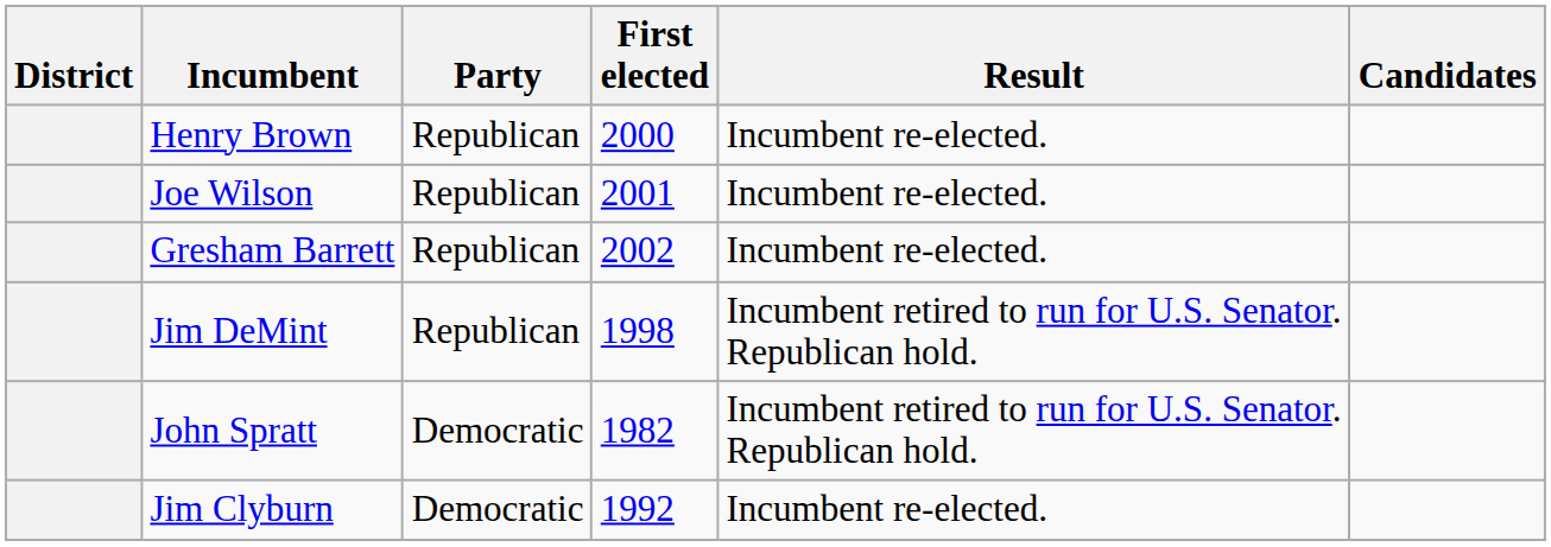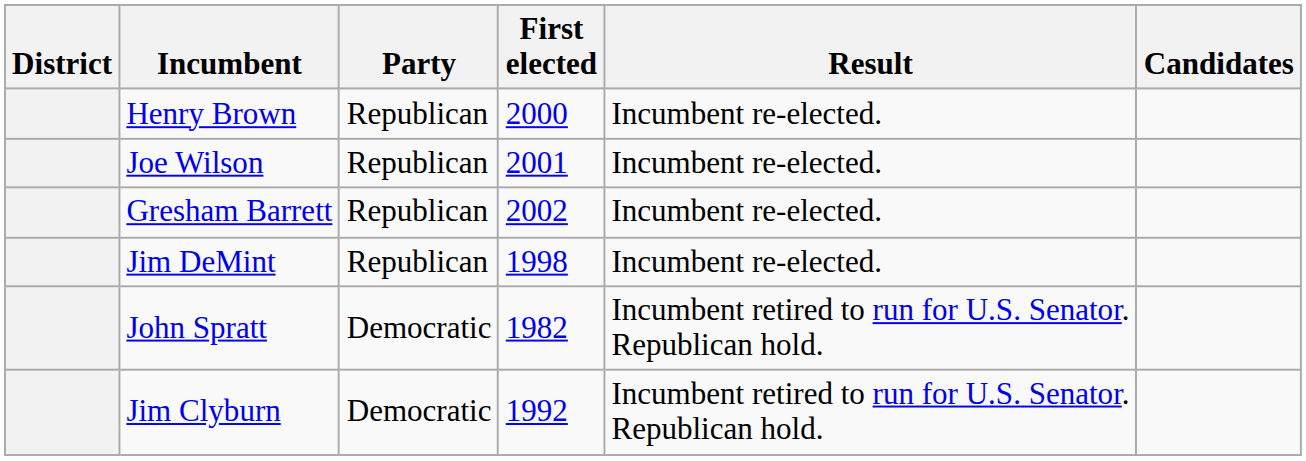 <table class=wikitable>
 <tr valign=bottom>
 <th>District</th>
 <th>Incumbent</th>
 <th>Party</th>
 <th>First<br>elected</th>
 <th>Result</th>
 <th>Candidates</th>
 </tr>
 <tr>
 <th></th>
 <td><a href='#'>Henry Brown</a></td>
 <td>Republican</td>
 <td><a href='#'>2000</a></td>
 <td>Incumbent re-elected.</td>
 <td nowrap></td>
 </tr>
 <tr>
 <th></th>
 <td><a href='#'>Joe Wilson</a></td>
 <td>Republican</td>
 <td><a href='#'>2001 </a></td>
 <td>Incumbent re-elected.</td>
 <td nowrap></td>
 </tr>
 <tr>
 <th></th>
 <td><a href='#'>Gresham Barrett</a></td>
 <td>Republican</td>
 <td><a href='#'>2002</a></td>
 <td>Incumbent re-elected.</td>
 <td nowrap></td>
 </tr>
 <tr>
 <th></th>
 <td><a href='#'>Jim DeMint</a></td>
 <td>Republican</td>
 <td><a href='#'>1998</a></td>
-<td>Incumbent retired to <a href='#'>run for U.S. Senator</a>.<br>Republican hold.</td>
+<td>Incumbent re-elected.</td>
 <td nowrap></td>
 </tr>
 <tr>
 <th></th>
 <td><a href='#'>John Spratt</a></td>
 <td>Democratic</td>
 <td><a href='#'>1982</a></td>
 <td>Incumbent retired to <a href='#'>run for U.S. Senator</a>.<br>Republican hold.</td>
 <td nowrap></td>
 </tr>
 <tr>
 <th></th>
 <td><a href='#'>Jim Clyburn</a></td>
 <td>Democratic</td>
 <td><a href='#'>1992</a></td>
-<td>Incumbent re-elected.</td>
+<td>Incumbent retired to <a href='#'>run for U.S. Senator</a>.<br>Republican hold.</td>
 <td nowrap></td>
 </tr>
 </table>
